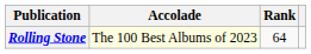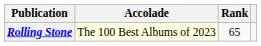 <table class="wikitable sortable plainrowheaders">
 <tr>
 <th scope="col">Publication</th>
 <th scope="col">Accolade</th>
 <th scope="col">Rank</th>
 <th scope="col" class="unsortable"></th>
 </tr>
 <tr>
 <th scope="row"><em><a href='#'>Rolling Stone</a></em></th>
 <td style="background: lightyellow;">The 100 Best Albums of 2023</td>
-<td style="text-align:center;">64</td>
+<td style="text-align:center;">65</td>
 <td></td>
 </tr>
 </table>
